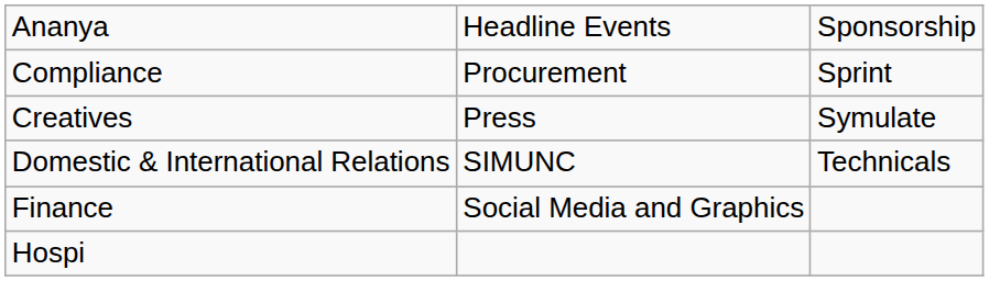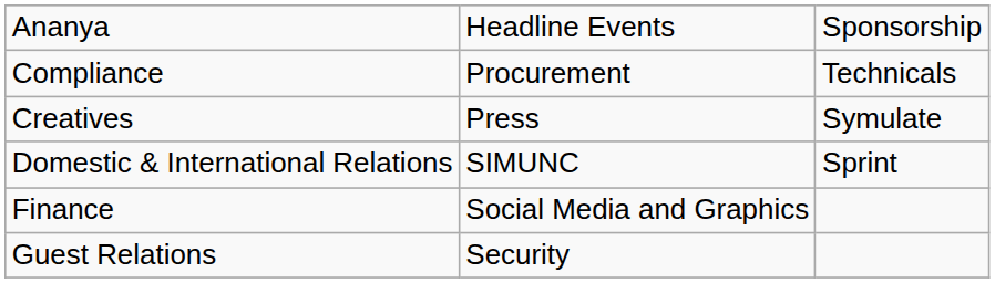 <table class="wikitable">
 <tr>
 <td>Ananya</td>
 <td>Headline Events</td>
 <td>Sponsorship</td>
 </tr>
 <tr>
 <td>Compliance</td>
 <td>Procurement</td>
-<td>Sprint</td>
+<td>Technicals</td>
 </tr>
 <tr>
 <td>Creatives</td>
 <td>Press</td>
 <td>Symulate</td>
 </tr>
 <tr>
 <td>Domestic & International Relations</td>
 <td>SIMUNC</td>
-<td>Technicals</td>
+<td>Sprint</td>
 </tr>
 <tr>
 <td>Finance</td>
 <td>Social Media and Graphics</td>
 <td></td>
 </tr>
 <tr>
-<td>Hospi</td>
-<td></td>
+<td>Guest Relations</td>
+<td>Security</td>
 <td></td>
 </tr>
 </table>
